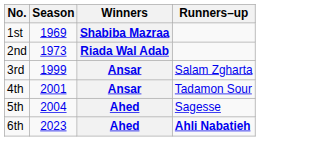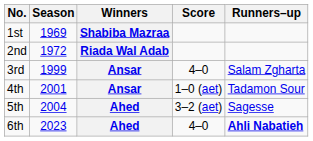 <table class="sortable wikitable plainrowheaders">
 <tr>
 <th scope="col">No.</th>
 <th scope="col">Season</th>
 <th scope="col">Winners</th>
+<th scope="col">Score</th>
 <th scope="col">Runners–up</th>
 </tr>
 <tr>
 <td>1st</td>
 <td align="center"><a href='#'>1969</a></td>
 <th scope="row"><a href='#'>Shabiba Mazraa</a></th>
+<td align="center"></td>
 <td></td>
 </tr>
 <tr>
 <td>2nd</td>
-<td align="center"><a href='#'>1973</a></td>
+<td align="center"><a href='#'>1972</a></td>
 <th scope="row"><a href='#'>Riada Wal Adab</a></th>
+<td align="center"></td>
 <td></td>
 </tr>
 <tr>
 <td>3rd</td>
 <td align="center"><a href='#'>1999</a></td>
 <th scope="row"><a href='#'>Ansar</a></th>
+<td align="center">4–0</td>
 <td><a href='#'>Salam Zgharta</a></td>
 </tr>
 <tr>
 <td>4th</td>
 <td align="center"><a href='#'>2001</a></td>
 <th scope="row"><a href='#'>Ansar</a></th>
+<td align="center">1–0 (<a href='#'>aet</a>)</td>
 <td><a href='#'>Tadamon Sour</a></td>
 </tr>
 <tr>
 <td>5th</td>
 <td align="center"><a href='#'>2004</a></td>
 <th scope="row"><a href='#'>Ahed</a></th>
+<td align="center">3–2 (<a href='#'>aet</a>)</td>
 <td><a href='#'>Sagesse</a></td>
 </tr>
 <tr>
 <td>6th</td>
 <td align="center"><a href='#'>2023</a></td>
 <th scope="row"><a href='#'>Ahed</a></th>
+<td align="center">4–0</td>
 <td><strong><a href='#'>Ahli Nabatieh</a></strong></td>
 </tr>
 </table>
